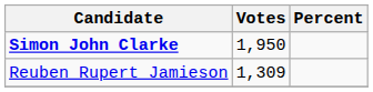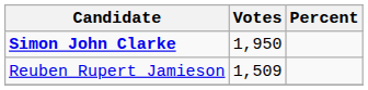 <table class="wikitable">
 <tr>
 <th>Candidate</th>
 <th>Votes</th>
 <th>Percent</th>
 </tr>
 <tr>
 <td style="font-weight:bold;"><a href='#'>Simon John Clarke</a></td>
 <td style="text-align:right;">1,950</td>
 <td style="text-align:right;"></td>
 </tr>
 <tr>
 <td><a href='#'>Reuben Rupert Jamieson</a></td>
-<td style="text-align:right;">1,309</td>
+<td style="text-align:right;">1,509</td>
 <td style="text-align:right;"></td>
 </tr>
 <tr>
 </tr>
 </table>
